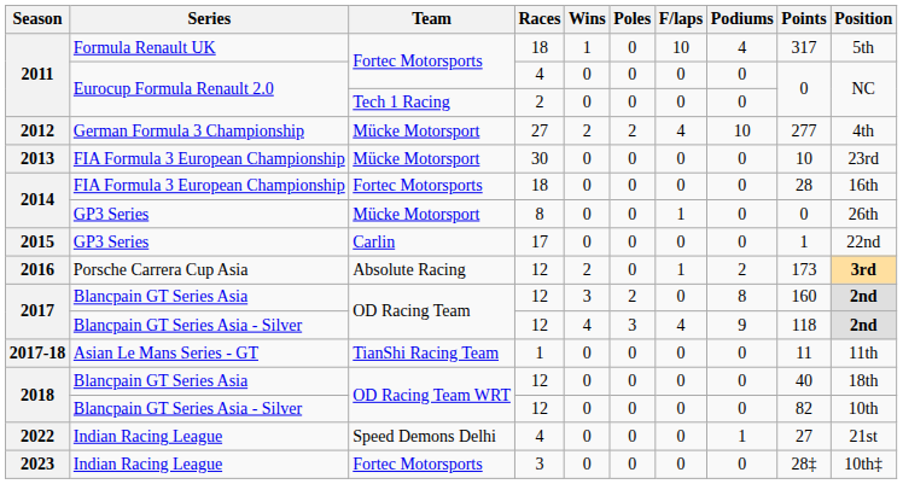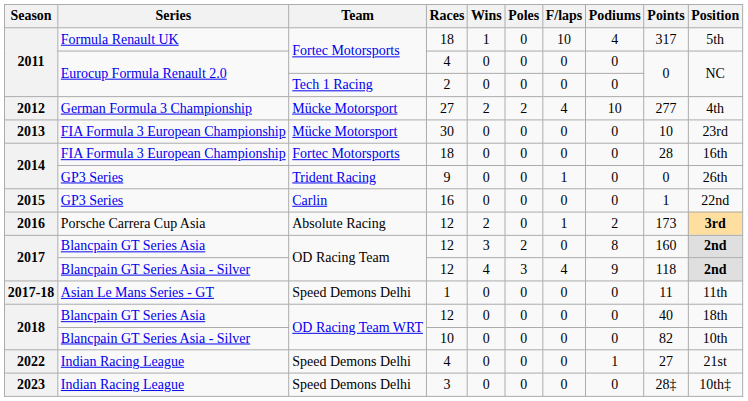 <table class="wikitable" style="font-size: 90%; text-align:center">
 <tr>
 <th>Season</th>
 <th>Series</th>
 <th>Team</th>
 <th>Races</th>
 <th>Wins</th>
 <th>Poles</th>
 <th>F/laps</th>
 <th>Podiums</th>
 <th>Points</th>
 <th>Position</th>
 </tr>
 <tr>
 <th rowspan=3>2011</th>
 <td align=left><a href='#'>Formula Renault UK</a></td>
 <td align=left rowspan=2><a href='#'>Fortec Motorsports</a></td>
 <td>18</td>
 <td>1</td>
 <td>0</td>
 <td>10</td>
 <td>4</td>
 <td>317</td>
 <td>5th</td>
 </tr>
 <tr>
 <td align=left rowspan=2><a href='#'>Eurocup Formula Renault 2.0</a></td>
 <td>4</td>
 <td>0</td>
 <td>0</td>
 <td>0</td>
 <td>0</td>
 <td rowspan=2>0</td>
 <td rowspan=2>NC</td>
 </tr>
 <tr>
 <td align=left><a href='#'>Tech 1 Racing</a></td>
 <td>2</td>
 <td>0</td>
 <td>0</td>
 <td>0</td>
 <td>0</td>
 </tr>
 <tr>
 <th>2012</th>
 <td align=left><a href='#'>German Formula 3 Championship</a></td>
 <td align=left><a href='#'>Mücke Motorsport</a></td>
 <td>27</td>
 <td>2</td>
 <td>2</td>
 <td>4</td>
 <td>10</td>
 <td>277</td>
 <td>4th</td>
 </tr>
 <tr>
 <th>2013</th>
 <td align=left><a href='#'>FIA Formula 3 European Championship</a></td>
 <td align=left><a href='#'>Mücke Motorsport</a></td>
 <td>30</td>
 <td>0</td>
 <td>0</td>
 <td>0</td>
 <td>0</td>
 <td>10</td>
 <td>23rd</td>
 </tr>
 <tr>
 <th rowspan=2>2014</th>
 <td align=left><a href='#'>FIA Formula 3 European Championship</a></td>
 <td align=left><a href='#'>Fortec Motorsports</a></td>
 <td>18</td>
 <td>0</td>
 <td>0</td>
 <td>0</td>
 <td>0</td>
 <td>28</td>
 <td>16th</td>
 </tr>
 <tr>
 <td align=left><a href='#'>GP3 Series</a></td>
-<td align=left><a href='#'>Mücke Motorsport</a></td>
-<td>8</td>
+<td align=left><a href='#'>Trident Racing</a></td>
+<td>9</td>
 <td>0</td>
 <td>0</td>
 <td>1</td>
 <td>0</td>
 <td>0</td>
 <td>26th</td>
 </tr>
 <tr>
 <th>2015</th>
 <td align=left><a href='#'>GP3 Series</a></td>
 <td align=left><a href='#'>Carlin</a></td>
-<td>17</td>
+<td>16</td>
 <td>0</td>
 <td>0</td>
 <td>0</td>
 <td>0</td>
 <td>1</td>
 <td>22nd</td>
 </tr>
 <tr>
 <th>2016</th>
 <td align=left>Porsche Carrera Cup Asia</td>
 <td align=left>Absolute Racing</td>
 <td>12</td>
 <td>2</td>
 <td>0</td>
 <td>1</td>
 <td>2</td>
 <td>173</td>
 <td style="background:#FFDF9F"><strong>3rd</strong></td>
 </tr>
 <tr>
 <th rowspan=2>2017</th>
 <td align=left><a href='#'>Blancpain GT Series Asia</a></td>
 <td align=left rowspan=2>OD Racing Team</td>
 <td>12</td>
 <td>3</td>
 <td>2</td>
 <td>0</td>
 <td>8</td>
 <td>160</td>
 <td style="background:#DFDFDF;"><strong>2nd</strong></td>
 </tr>
 <tr>
 <td align=left><a href='#'>Blancpain GT Series Asia - Silver</a></td>
 <td>12</td>
 <td>4</td>
 <td>3</td>
 <td>4</td>
 <td>9</td>
 <td>118</td>
 <td style="background:#DFDFDF;"><strong>2nd</strong></td>
 </tr>
 <tr>
 <th>2017-18</th>
 <td align=left><a href='#'>Asian Le Mans Series - GT</a></td>
-<td align=left><a href='#'>TianShi Racing Team</a></td>
+<td align=left>Speed Demons Delhi</td>
 <td>1</td>
 <td>0</td>
 <td>0</td>
 <td>0</td>
 <td>0</td>
 <td>11</td>
 <td>11th</td>
 </tr>
 <tr>
 <th rowspan=2>2018</th>
 <td align=left><a href='#'>Blancpain GT Series Asia</a></td>
 <td align=left rowspan=2><a href='#'>OD Racing Team WRT</a></td>
 <td>12</td>
 <td>0</td>
 <td>0</td>
 <td>0</td>
 <td>0</td>
 <td>40</td>
 <td>18th</td>
 </tr>
 <tr>
 <td align=left><a href='#'>Blancpain GT Series Asia - Silver</a></td>
-<td>12</td>
+<td>10</td>
 <td>0</td>
 <td>0</td>
 <td>0</td>
 <td>0</td>
 <td>82</td>
 <td>10th</td>
 </tr>
 <tr>
 <th>2022</th>
 <td align=left><a href='#'>Indian Racing League</a></td>
 <td align=left>Speed Demons Delhi</td>
 <td>4</td>
 <td>0</td>
 <td>0</td>
 <td>0</td>
 <td>1</td>
 <td>27</td>
 <td>21st</td>
 </tr>
 <tr>
 <th>2023</th>
 <td align=left><a href='#'>Indian Racing League</a></td>
-<td align=left><a href='#'>Fortec Motorsports</a></td>
+<td align=left>Speed Demons Delhi</td>
 <td>3</td>
 <td>0</td>
 <td>0</td>
 <td>0</td>
 <td>0</td>
 <td>28‡</td>
 <td>10th‡</td>
 </tr>
 </table>
